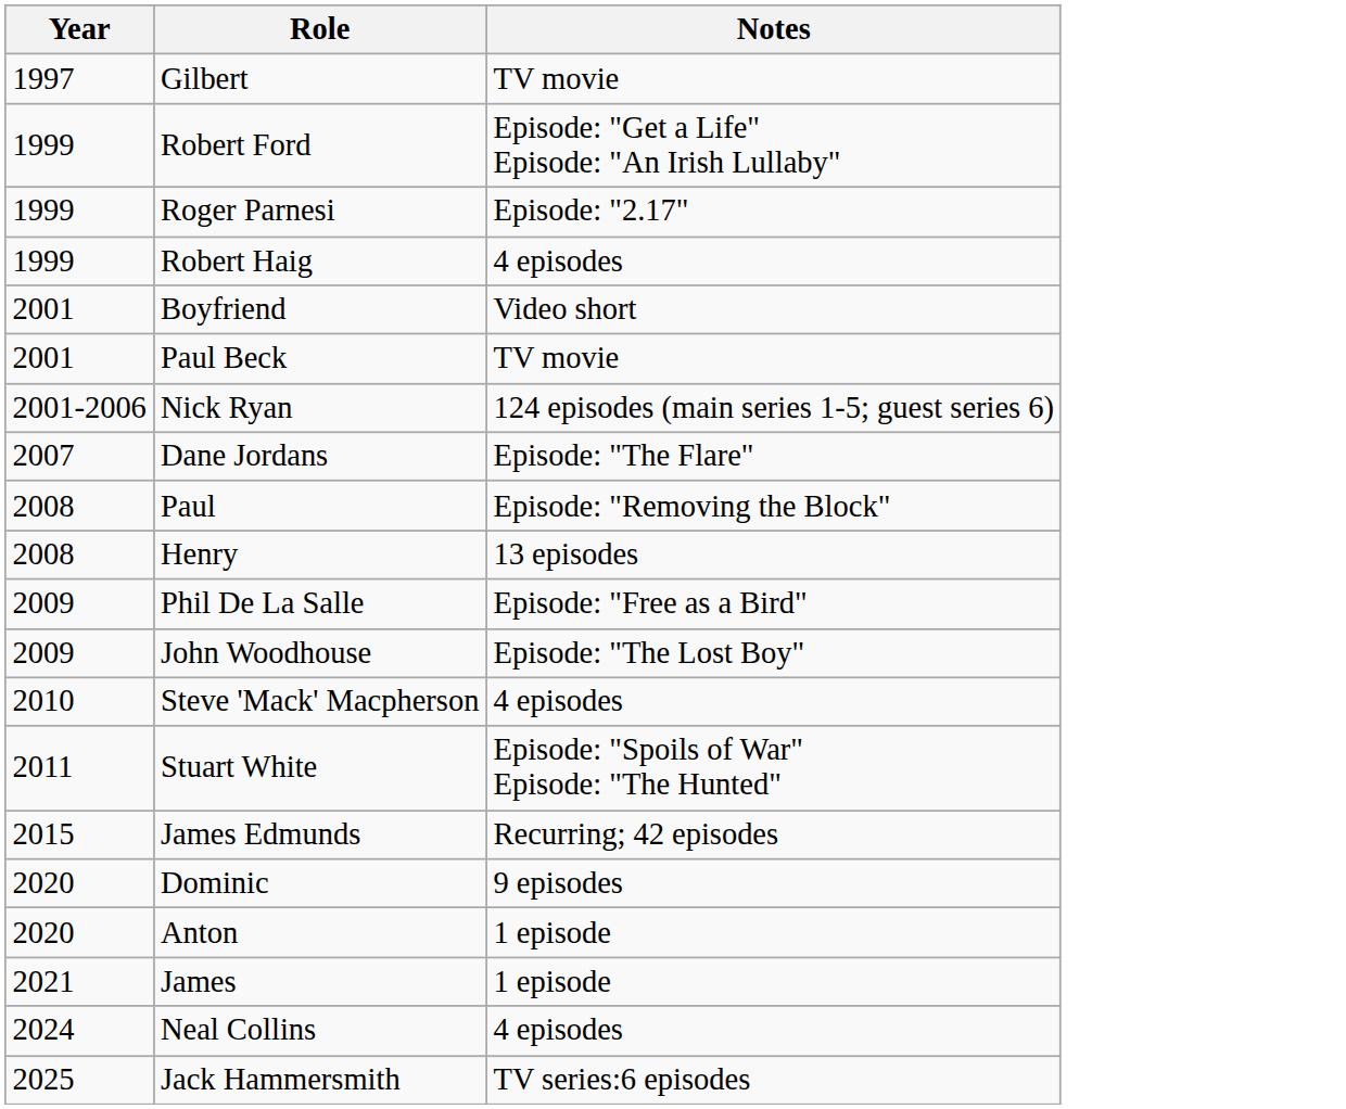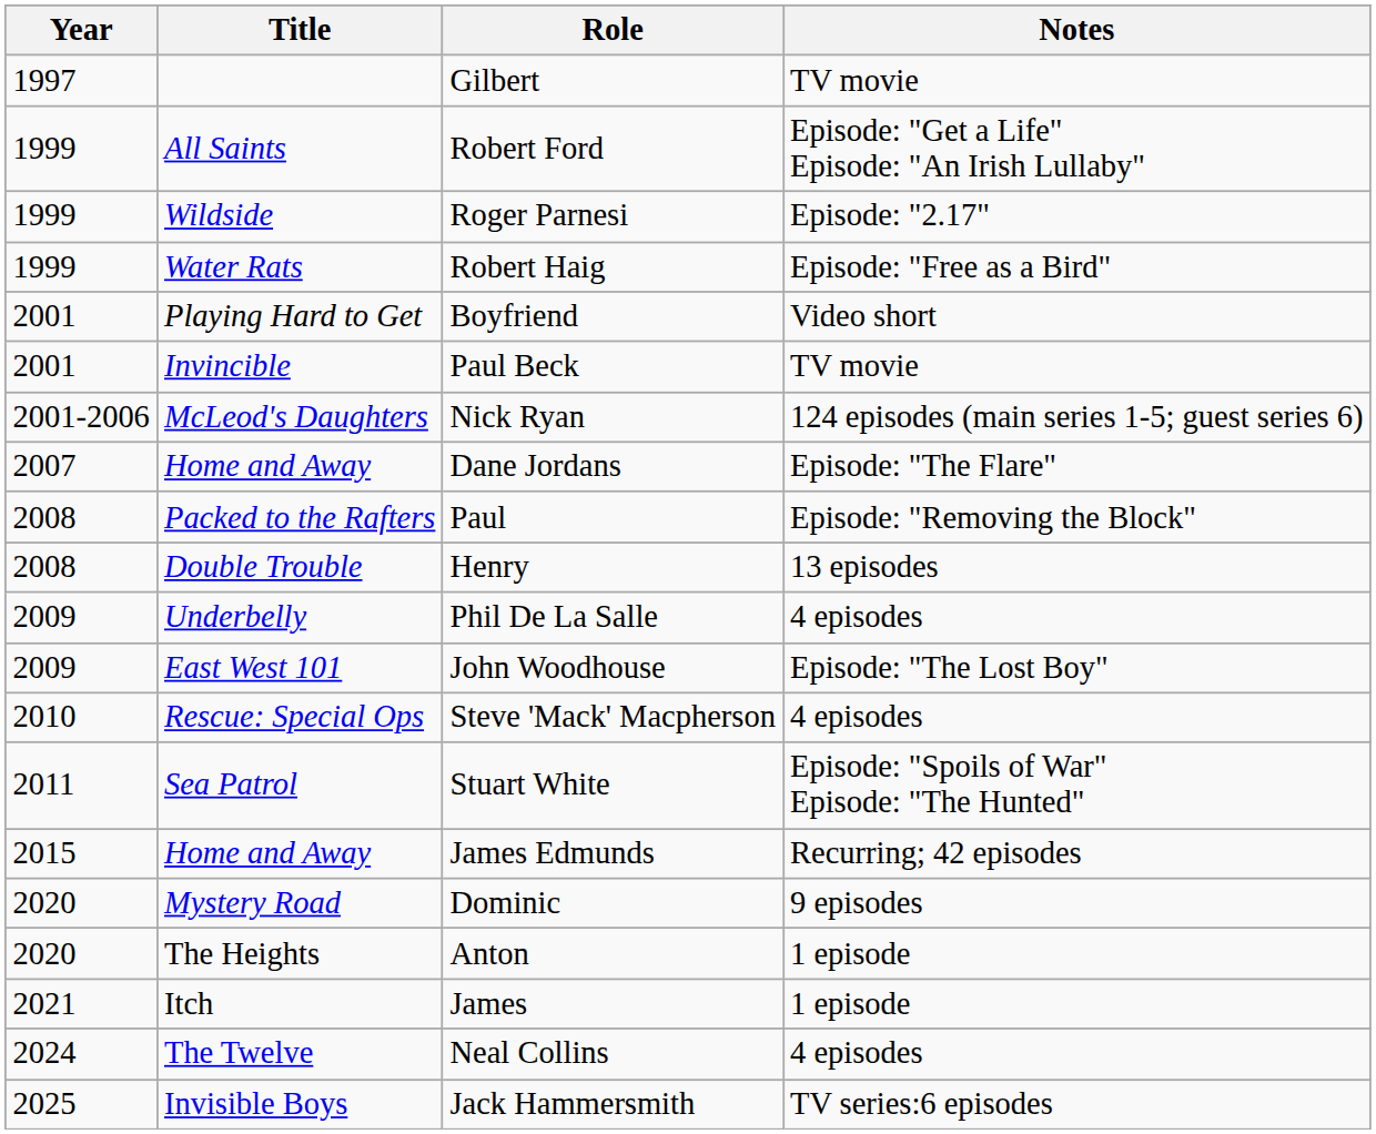 <table class="wikitable sortable">
 <tr>
 <th>Year</th>
+<th>Title</th>
 <th>Role</th>
 <th class="unsortable">Notes</th>
 </tr>
 <tr>
 <td>1997</td>
+<td><em></em></td>
 <td>Gilbert</td>
 <td>TV movie</td>
 </tr>
 <tr>
 <td>1999</td>
+<td><em><a href='#'>All Saints</a></em></td>
 <td>Robert Ford</td>
 <td>Episode: "Get a Life"<br>Episode: "An Irish Lullaby"</td>
 </tr>
 <tr>
 <td>1999</td>
+<td><em><a href='#'>Wildside</a></em></td>
 <td>Roger Parnesi</td>
 <td>Episode: "2.17"</td>
 </tr>
 <tr>
 <td>1999</td>
+<td><em><a href='#'>Water Rats</a></em></td>
 <td>Robert Haig</td>
-<td>4 episodes</td>
+<td>Episode: "Free as a Bird"</td>
 </tr>
 <tr>
 <td>2001</td>
+<td><em>Playing Hard to Get</em></td>
 <td>Boyfriend</td>
 <td>Video short</td>
 </tr>
 <tr>
 <td>2001</td>
+<td><em><a href='#'>Invincible</a></em></td>
 <td>Paul Beck</td>
 <td>TV movie</td>
 </tr>
 <tr>
 <td>2001-2006</td>
+<td><em><a href='#'>McLeod's Daughters</a></em></td>
 <td>Nick Ryan</td>
 <td>124 episodes (main series 1-5; guest series 6)</td>
 </tr>
 <tr>
 <td>2007</td>
+<td><em><a href='#'>Home and Away</a></em></td>
 <td>Dane Jordans</td>
 <td>Episode: "The Flare"</td>
 </tr>
 <tr>
 <td>2008</td>
+<td><em><a href='#'>Packed to the Rafters</a></em></td>
 <td>Paul</td>
 <td>Episode: "Removing the Block"</td>
 </tr>
 <tr>
 <td>2008</td>
+<td><em><a href='#'>Double Trouble</a></em></td>
 <td>Henry</td>
 <td>13 episodes</td>
 </tr>
 <tr>
 <td>2009</td>
+<td><em><a href='#'>Underbelly</a></em></td>
 <td>Phil De La Salle</td>
-<td>Episode: "Free as a Bird"</td>
+<td>4 episodes</td>
 </tr>
 <tr>
 <td>2009</td>
+<td><em><a href='#'>East West 101</a></em></td>
 <td>John Woodhouse</td>
 <td>Episode: "The Lost Boy"</td>
 </tr>
 <tr>
 <td>2010</td>
+<td><em><a href='#'>Rescue: Special Ops</a></em></td>
 <td>Steve 'Mack' Macpherson</td>
 <td>4 episodes</td>
 </tr>
 <tr>
 <td>2011</td>
+<td><em><a href='#'>Sea Patrol</a></em></td>
 <td>Stuart White</td>
 <td>Episode: "Spoils of War"<br>Episode: "The Hunted"</td>
 </tr>
 <tr>
 <td>2015</td>
+<td><em><a href='#'>Home and Away</a></em></td>
 <td>James Edmunds</td>
 <td>Recurring; 42 episodes</td>
 </tr>
 <tr>
 <td>2020</td>
+<td><em><a href='#'>Mystery Road</a></td>
 <td>Dominic</td>
 <td>9 episodes</td>
 </tr>
 <tr>
 <td>2020</td>
+<td></em>The Heights<em></td>
 <td>Anton</td>
 <td>1 episode</td>
 </tr>
 <tr>
 <td>2021</td>
+<td></em>Itch<em></td>
 <td>James</td>
 <td>1 episode</td>
 </tr>
 <tr>
 <td>2024</td>
+<td></em><a href='#'>The Twelve</a><em></td>
 <td>Neal Collins</td>
 <td>4 episodes</td>
 </tr>
 <tr>
 <td>2025</td>
+<td></em><a href='#'>Invisible Boys</a><em></td>
 <td>Jack Hammersmith</td>
 <td>TV series:6 episodes</td>
 </tr>
 </table>
